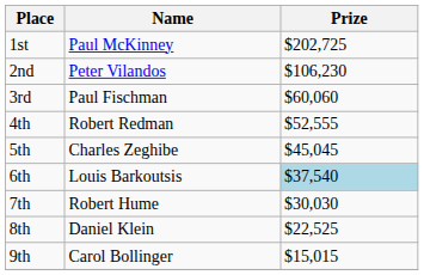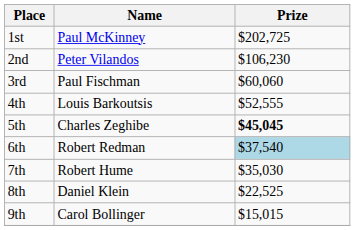 <table class="wikitable">
 <tr>
 <th width="50">Place</th>
 <th width="200">Name</th>
 <th width="125">Prize</th>
 </tr>
 <tr>
 <td>1st</td>
 <td><a href='#'>Paul McKinney</a></td>
 <td>$202,725</td>
 </tr>
 <tr>
 <td>2nd</td>
 <td><a href='#'>Peter Vilandos</a></td>
 <td>$106,230</td>
 </tr>
 <tr>
 <td>3rd</td>
 <td>Paul Fischman</td>
 <td>$60,060</td>
 </tr>
 <tr>
 <td>4th</td>
-<td>Robert Redman</td>
+<td>Louis Barkoutsis</td>
 <td>$52,555</td>
 </tr>
 <tr>
 <td>5th</td>
 <td>Charles Zeghibe</td>
-<td>$45,045</td>
+<td><strong>$45,045</strong></td>
 </tr>
 <tr>
 <td>6th</td>
-<td>Louis Barkoutsis</td>
+<td>Robert Redman</td>
 <td style="background: lightblue;">$37,540</td>
 </tr>
 <tr>
 <td>7th</td>
 <td>Robert Hume</td>
-<td>$30,030</td>
+<td>$35,030</td>
 </tr>
 <tr>
 <td>8th</td>
 <td>Daniel Klein</td>
 <td>$22,525</td>
 </tr>
 <tr>
 <td>9th</td>
 <td>Carol Bollinger</td>
 <td>$15,015</td>
 </tr>
 <tr>
 </tr>
 </table>
